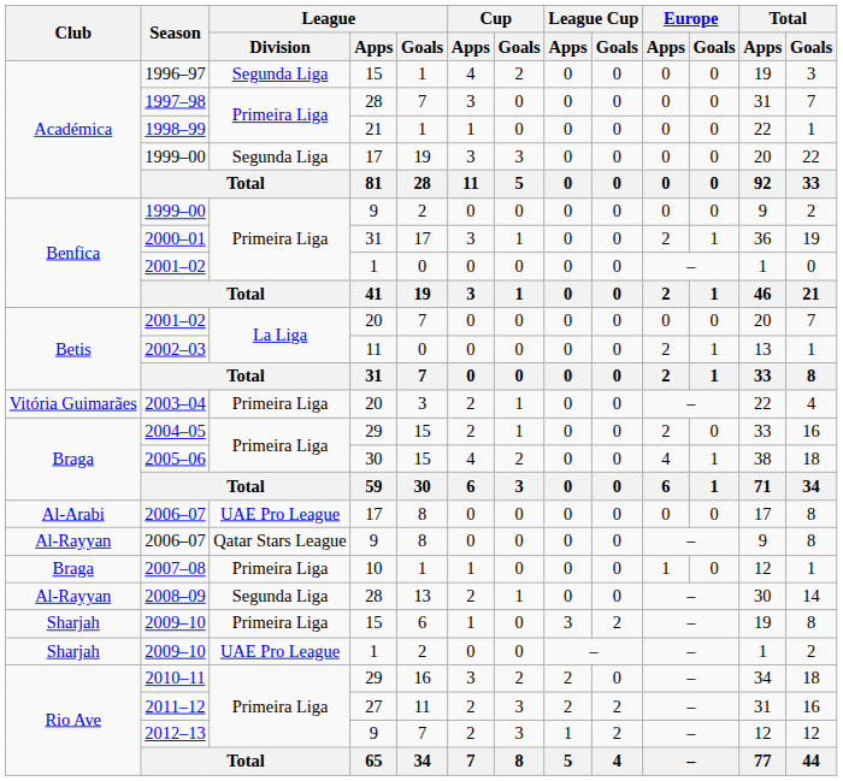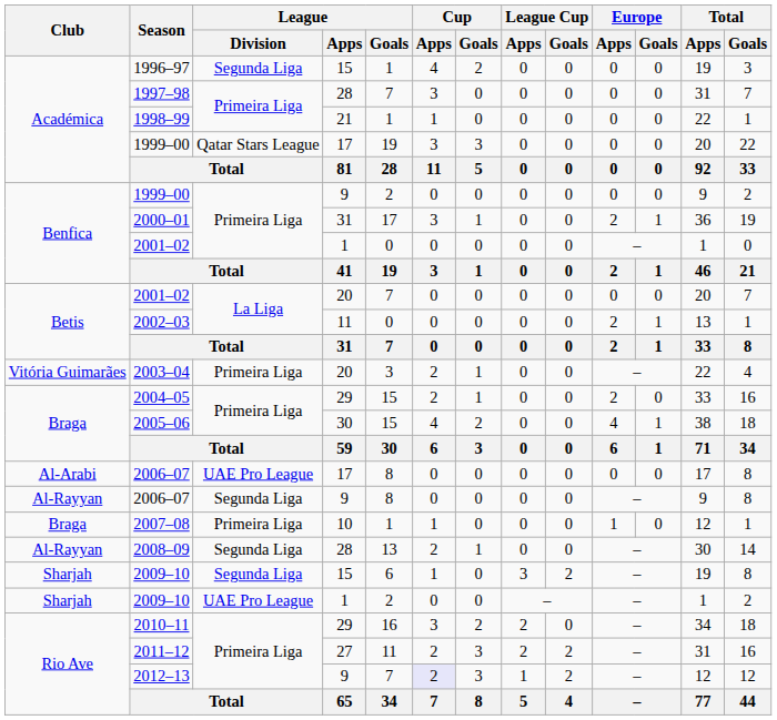 <table class="wikitable" style="text-align:center">
 <tr>
 <th rowspan="2">Club</th>
 <th rowspan="2">Season</th>
 <th colspan="3">League</th>
 <th colspan="2">Cup</th>
 <th colspan="2">League Cup</th>
 <th colspan="2"><a href='#'>Europe</a></th>
 <th colspan="2">Total</th>
 </tr>
 <tr>
 <th>Division</th>
 <th>Apps</th>
 <th>Goals</th>
 <th>Apps</th>
 <th>Goals</th>
 <th>Apps</th>
 <th>Goals</th>
 <th>Apps</th>
 <th>Goals</th>
 <th>Apps</th>
 <th>Goals</th>
 </tr>
 <tr>
 <td rowspan="5"><a href='#'>Académica</a></td>
 <td>1996–97</td>
 <td><a href='#'>Segunda Liga</a></td>
 <td>15</td>
 <td>1</td>
 <td>4</td>
 <td>2</td>
 <td>0</td>
 <td>0</td>
 <td>0</td>
 <td>0</td>
 <td>19</td>
 <td>3</td>
 </tr>
 <tr>
 <td><a href='#'>1997–98</a></td>
 <td rowspan="2"><a href='#'>Primeira Liga</a></td>
 <td>28</td>
 <td>7</td>
 <td>3</td>
 <td>0</td>
 <td>0</td>
 <td>0</td>
 <td>0</td>
 <td>0</td>
 <td>31</td>
 <td>7</td>
 </tr>
 <tr>
 <td><a href='#'>1998–99</a></td>
 <td>21</td>
 <td>1</td>
 <td>1</td>
 <td>0</td>
 <td>0</td>
 <td>0</td>
 <td>0</td>
 <td>0</td>
 <td>22</td>
 <td>1</td>
 </tr>
 <tr>
 <td>1999–00</td>
-<td>Segunda Liga</td>
+<td>Qatar Stars League</td>
 <td>17</td>
 <td>19</td>
 <td>3</td>
 <td>3</td>
 <td>0</td>
 <td>0</td>
 <td>0</td>
 <td>0</td>
 <td>20</td>
 <td>22</td>
 </tr>
 <tr>
 <th colspan="2">Total</th>
 <th>81</th>
 <th>28</th>
 <th>11</th>
 <th>5</th>
 <th>0</th>
 <th>0</th>
 <th>0</th>
 <th>0</th>
 <th>92</th>
 <th>33</th>
 </tr>
 <tr>
 <td rowspan="4"><a href='#'>Benfica</a></td>
 <td><a href='#'>1999–00</a></td>
 <td rowspan="3">Primeira Liga</td>
 <td>9</td>
 <td>2</td>
 <td>0</td>
 <td>0</td>
 <td>0</td>
 <td>0</td>
 <td>0</td>
 <td>0</td>
 <td>9</td>
 <td>2</td>
 </tr>
 <tr>
 <td><a href='#'>2000–01</a></td>
 <td>31</td>
 <td>17</td>
 <td>3</td>
 <td>1</td>
 <td>0</td>
 <td>0</td>
 <td>2</td>
 <td>1</td>
 <td>36</td>
 <td>19</td>
 </tr>
 <tr>
 <td><a href='#'>2001–02</a></td>
 <td>1</td>
 <td>0</td>
 <td>0</td>
 <td>0</td>
 <td>0</td>
 <td>0</td>
 <td colspan="2">–</td>
 <td>1</td>
 <td>0</td>
 </tr>
 <tr>
 <th colspan="2">Total</th>
 <th>41</th>
 <th>19</th>
 <th>3</th>
 <th>1</th>
 <th>0</th>
 <th>0</th>
 <th>2</th>
 <th>1</th>
 <th>46</th>
 <th>21</th>
 </tr>
 <tr>
 <td rowspan="3"><a href='#'>Betis</a></td>
 <td><a href='#'>2001–02</a></td>
 <td rowspan="2"><a href='#'>La Liga</a></td>
 <td>20</td>
 <td>7</td>
 <td>0</td>
 <td>0</td>
 <td>0</td>
 <td>0</td>
 <td>0</td>
 <td>0</td>
 <td>20</td>
 <td>7</td>
 </tr>
 <tr>
 <td><a href='#'>2002–03</a></td>
 <td>11</td>
 <td>0</td>
 <td>0</td>
 <td>0</td>
 <td>0</td>
 <td>0</td>
 <td>2</td>
 <td>1</td>
 <td>13</td>
 <td>1</td>
 </tr>
 <tr>
 <th colspan="2">Total</th>
 <th>31</th>
 <th>7</th>
 <th>0</th>
 <th>0</th>
 <th>0</th>
 <th>0</th>
 <th>2</th>
 <th>1</th>
 <th>33</th>
 <th>8</th>
 </tr>
 <tr>
 <td><a href='#'>Vitória Guimarães</a></td>
 <td><a href='#'>2003–04</a></td>
 <td>Primeira Liga</td>
 <td>20</td>
 <td>3</td>
 <td>2</td>
 <td>1</td>
 <td>0</td>
 <td>0</td>
 <td colspan="2">–</td>
 <td>22</td>
 <td>4</td>
 </tr>
 <tr>
 <td rowspan="3"><a href='#'>Braga</a></td>
 <td><a href='#'>2004–05</a></td>
 <td rowspan="2">Primeira Liga</td>
 <td>29</td>
 <td>15</td>
 <td>2</td>
 <td>1</td>
 <td>0</td>
 <td>0</td>
 <td>2</td>
 <td>0</td>
 <td>33</td>
 <td>16</td>
 </tr>
 <tr>
 <td><a href='#'>2005–06</a></td>
 <td>30</td>
 <td>15</td>
 <td>4</td>
 <td>2</td>
 <td>0</td>
 <td>0</td>
 <td>4</td>
 <td>1</td>
 <td>38</td>
 <td>18</td>
 </tr>
 <tr>
 <th colspan="2">Total</th>
 <th>59</th>
 <th>30</th>
 <th>6</th>
 <th>3</th>
 <th>0</th>
 <th>0</th>
 <th>6</th>
 <th>1</th>
 <th>71</th>
 <th>34</th>
 </tr>
 <tr>
 <td><a href='#'>Al-Arabi</a></td>
 <td><a href='#'>2006–07</a></td>
 <td><a href='#'>UAE Pro League</a></td>
 <td>17</td>
 <td>8</td>
 <td>0</td>
 <td>0</td>
 <td>0</td>
 <td>0</td>
 <td>0</td>
 <td>0</td>
 <td>17</td>
 <td>8</td>
 </tr>
 <tr>
 <td><a href='#'>Al-Rayyan</a></td>
 <td>2006–07</td>
-<td>Qatar Stars League</td>
+<td>Segunda Liga</td>
 <td>9</td>
 <td>8</td>
 <td>0</td>
 <td>0</td>
 <td>0</td>
 <td>0</td>
 <td colspan="2">–</td>
 <td>9</td>
 <td>8</td>
 </tr>
 <tr>
 <td><a href='#'>Braga</a></td>
 <td><a href='#'>2007–08</a></td>
 <td>Primeira Liga</td>
 <td>10</td>
 <td>1</td>
 <td>1</td>
 <td>0</td>
 <td>0</td>
 <td>0</td>
 <td>1</td>
 <td>0</td>
 <td>12</td>
 <td>1</td>
 </tr>
 <tr>
 <td><a href='#'>Al-Rayyan</a></td>
 <td><a href='#'>2008–09</a></td>
 <td>Segunda Liga</td>
 <td>28</td>
 <td>13</td>
 <td>2</td>
 <td>1</td>
 <td>0</td>
 <td>0</td>
 <td colspan="2">–</td>
 <td>30</td>
 <td>14</td>
 </tr>
 <tr>
 <td><a href='#'>Sharjah</a></td>
 <td><a href='#'>2009–10</a></td>
-<td>Primeira Liga</td>
+<td><a href='#'>Segunda Liga</a></td>
 <td>15</td>
 <td>6</td>
 <td>1</td>
 <td>0</td>
 <td>3</td>
 <td>2</td>
 <td colspan="2">–</td>
 <td>19</td>
 <td>8</td>
 </tr>
 <tr>
 <td><a href='#'>Sharjah</a></td>
 <td><a href='#'>2009–10</a></td>
 <td><a href='#'>UAE Pro League</a></td>
 <td>1</td>
 <td>2</td>
 <td>0</td>
 <td>0</td>
 <td colspan="2">–</td>
 <td colspan="2">–</td>
 <td>1</td>
 <td>2</td>
 </tr>
 <tr>
 <td rowspan="4"><a href='#'>Rio Ave</a></td>
 <td><a href='#'>2010–11</a></td>
 <td rowspan="3">Primeira Liga</td>
 <td>29</td>
 <td>16</td>
 <td>3</td>
 <td>2</td>
 <td>2</td>
 <td>0</td>
 <td colspan="2">–</td>
 <td>34</td>
 <td>18</td>
 </tr>
 <tr>
 <td><a href='#'>2011–12</a></td>
 <td>27</td>
 <td>11</td>
 <td>2</td>
 <td>3</td>
 <td>2</td>
 <td>2</td>
 <td colspan="2">–</td>
 <td>31</td>
 <td>16</td>
 </tr>
 <tr>
 <td><a href='#'>2012–13</a></td>
 <td>9</td>
 <td>7</td>
-<td>2</td>
+<td style="background: lavender;">2</td>
 <td>3</td>
 <td>1</td>
 <td>2</td>
 <td colspan="2">–</td>
 <td>12</td>
 <td>12</td>
 </tr>
 <tr>
 <th colspan="2">Total</th>
 <th>65</th>
 <th>34</th>
 <th>7</th>
 <th>8</th>
 <th>5</th>
 <th>4</th>
 <th colspan="2">–</th>
 <th>77</th>
 <th>44</th>
 </tr>
 </table>
